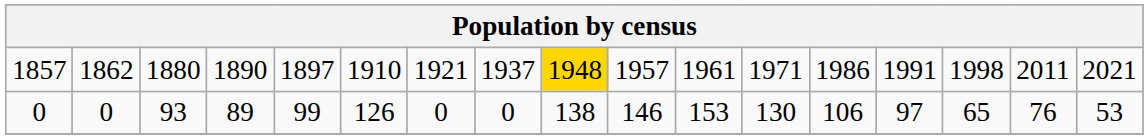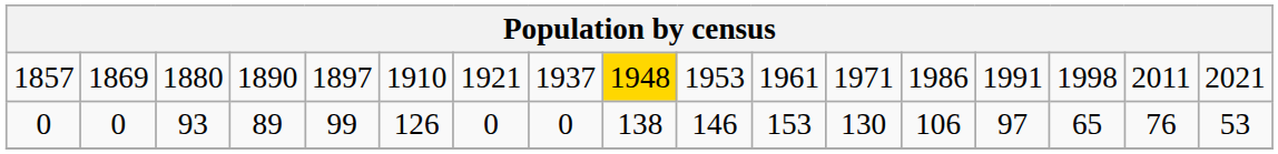 <table class="wikitable" style="margin: 0.5em auto; text-align: center;">
 <tr>
 <th colspan="17">Population by census</th>
 </tr>
 <tr>
 <td>1857</td>
-<td>1862</td>
+<td>1869</td>
 <td>1880</td>
 <td>1890</td>
 <td>1897</td>
 <td>1910</td>
 <td>1921</td>
 <td>1937</td>
 <td style="background: gold;">1948</td>
-<td>1957</td>
+<td>1953</td>
 <td>1961</td>
 <td>1971</td>
 <td>1986</td>
 <td>1991</td>
 <td>1998</td>
 <td>2011</td>
 <td>2021</td>
 </tr>
 <tr>
 <td>0</td>
 <td>0</td>
 <td>93</td>
 <td>89</td>
 <td>99</td>
 <td>126</td>
 <td>0</td>
 <td>0</td>
 <td>138</td>
 <td>146</td>
 <td>153</td>
 <td>130</td>
 <td>106</td>
 <td>97</td>
 <td>65</td>
 <td>76</td>
 <td>53</td>
 </tr>
 <tr>
 </tr>
 </table>
